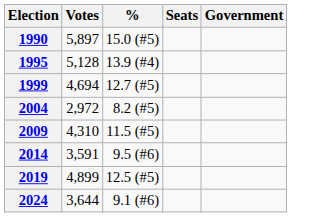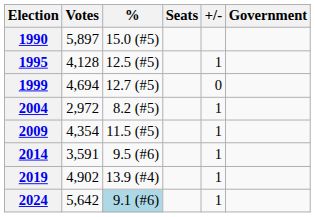 <table class="wikitable" style="text-align:right;">
 <tr>
 <th>Election</th>
 <th>Votes</th>
 <th>%</th>
 <th>Seats</th>
+<th>+/-</th>
 <th>Government</th>
 </tr>
 <tr>
 <th><a href='#'>1990</a></th>
 <td>5,897</td>
 <td>15.0 (#5)</td>
 <td></td>
 <td></td>
+<td></td>
 </tr>
 <tr>
 <th><a href='#'>1995</a></th>
-<td>5,128</td>
-<td>13.9 (#4)</td>
+<td>4,128</td>
+<td>12.5 (#5)</td>
 <td></td>
+<td> 1</td>
 <td></td>
 </tr>
 <tr>
 <th><a href='#'>1999</a></th>
 <td>4,694</td>
 <td>12.7 (#5)</td>
 <td></td>
+<td> 0</td>
 <td></td>
 </tr>
 <tr>
 <th><a href='#'>2004</a></th>
 <td>2,972</td>
 <td>8.2 (#5)</td>
 <td></td>
+<td> 1</td>
 <td></td>
 </tr>
 <tr>
 <th><a href='#'>2009</a></th>
-<td>4,310</td>
+<td>4,354</td>
 <td>11.5 (#5)</td>
 <td></td>
+<td> 1</td>
 <td></td>
 </tr>
 <tr>
 <th><a href='#'>2014</a></th>
 <td>3,591</td>
 <td>9.5 (#6)</td>
 <td></td>
+<td> 1</td>
 <td></td>
 </tr>
 <tr>
 <th><a href='#'>2019</a></th>
-<td>4,899</td>
-<td>12.5 (#5)</td>
+<td>4,902</td>
+<td>13.9 (#4)</td>
 <td></td>
+<td> 1</td>
 <td></td>
 </tr>
 <tr>
 <th><a href='#'>2024</a></th>
-<td>3,644</td>
-<td>9.1 (#6)</td>
+<td>5,642</td>
+<td style="background: lightblue;">9.1 (#6)</td>
 <td></td>
+<td> 1</td>
 <td></td>
 </tr>
 </table>
